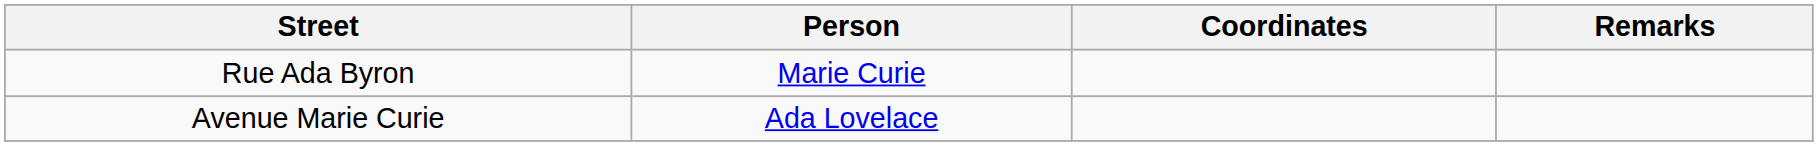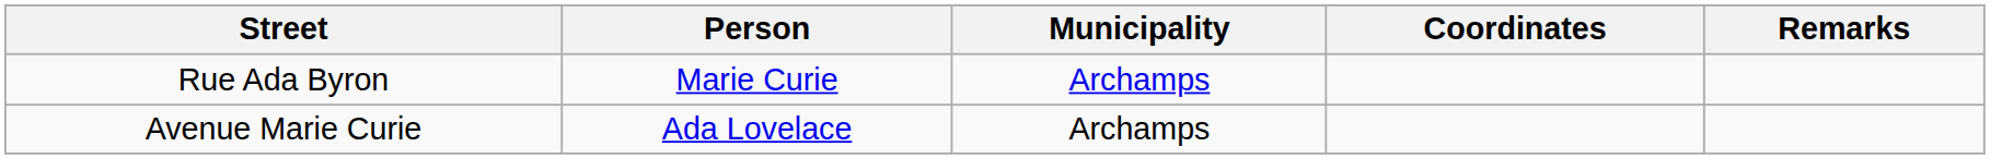 <table class="wikitable sortable" style="text-align:center; width:80%;">
 <tr>
 <th>Street</th>
 <th>Person</th>
+<th>Municipality</th>
 <th>Coordinates</th>
 <th>Remarks</th>
 </tr>
 <tr>
 <td>Rue Ada Byron</td>
 <td><a href='#'>Marie Curie</a></td>
+<td><a href='#'>Archamps</a></td>
 <td></td>
 <td></td>
 </tr>
 <tr>
 <td>Avenue Marie Curie</td>
 <td><a href='#'>Ada Lovelace</a></td>
+<td>Archamps</td>
 <td></td>
 <td></td>
 </tr>
 </table>
